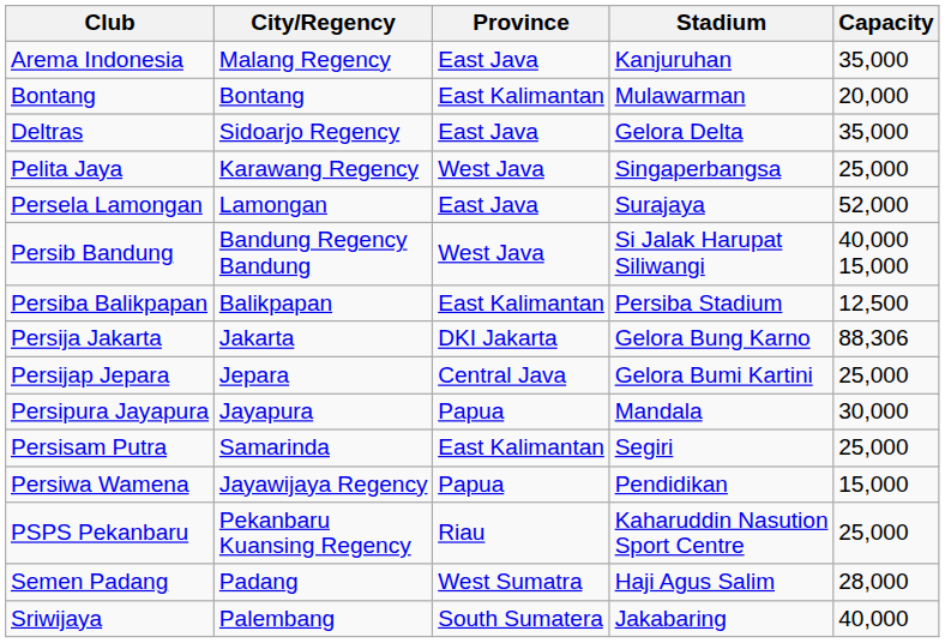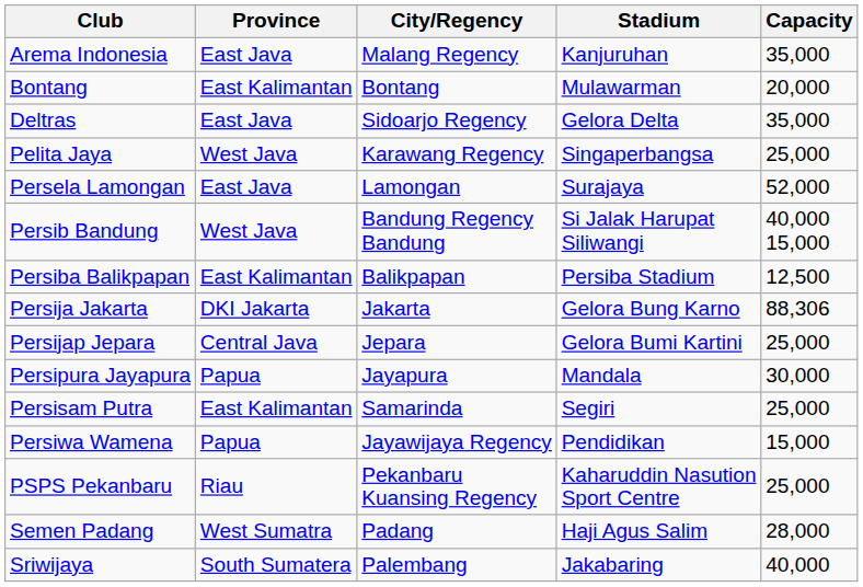 <table class="wikitable sortable">
 <tr>
 <th>Club</th>
+<th>Province</th>
 <th>City/Regency</th>
-<th>Province</th>
 <th>Stadium</th>
 <th>Capacity</th>
 </tr>
 <tr>
 <td><a href='#'>Arema Indonesia</a></td>
+<td><a href='#'>East Java</a></td>
 <td><a href='#'>Malang Regency</a></td>
-<td><a href='#'>East Java</a></td>
 <td><a href='#'>Kanjuruhan</a></td>
 <td>35,000</td>
 </tr>
 <tr>
 <td><a href='#'>Bontang</a></td>
+<td><a href='#'>East Kalimantan</a></td>
 <td><a href='#'>Bontang</a></td>
-<td><a href='#'>East Kalimantan</a></td>
 <td><a href='#'>Mulawarman</a></td>
 <td>20,000</td>
 </tr>
 <tr>
 <td><a href='#'>Deltras</a></td>
+<td><a href='#'>East Java</a></td>
 <td><a href='#'>Sidoarjo Regency</a></td>
-<td><a href='#'>East Java</a></td>
 <td><a href='#'>Gelora Delta</a></td>
 <td>35,000</td>
 </tr>
 <tr>
 <td><a href='#'>Pelita Jaya</a></td>
+<td><a href='#'>West Java</a></td>
 <td><a href='#'>Karawang Regency</a></td>
-<td><a href='#'>West Java</a></td>
 <td><a href='#'>Singaperbangsa</a></td>
 <td>25,000</td>
 </tr>
 <tr>
 <td><a href='#'>Persela Lamongan</a></td>
+<td><a href='#'>East Java</a></td>
 <td><a href='#'>Lamongan</a></td>
-<td><a href='#'>East Java</a></td>
 <td><a href='#'>Surajaya</a></td>
 <td>52,000</td>
 </tr>
 <tr>
 <td><a href='#'>Persib Bandung</a></td>
+<td><a href='#'>West Java</a></td>
 <td><a href='#'>Bandung Regency</a> <br><a href='#'>Bandung</a></td>
-<td><a href='#'>West Java</a></td>
 <td><a href='#'>Si Jalak Harupat</a> <br><a href='#'>Siliwangi</a></td>
 <td>40,000 <br>15,000</td>
 </tr>
 <tr>
 <td><a href='#'>Persiba Balikpapan</a></td>
+<td><a href='#'>East Kalimantan</a></td>
 <td><a href='#'>Balikpapan</a></td>
-<td><a href='#'>East Kalimantan</a></td>
 <td><a href='#'>Persiba Stadium</a></td>
 <td>12,500</td>
 </tr>
 <tr>
 <td><a href='#'>Persija Jakarta</a></td>
+<td><a href='#'>DKI Jakarta</a></td>
 <td><a href='#'>Jakarta</a></td>
-<td><a href='#'>DKI Jakarta</a></td>
 <td><a href='#'>Gelora Bung Karno</a></td>
 <td>88,306</td>
 </tr>
 <tr>
 <td><a href='#'>Persijap Jepara</a></td>
+<td><a href='#'>Central Java</a></td>
 <td><a href='#'>Jepara</a></td>
-<td><a href='#'>Central Java</a></td>
 <td><a href='#'>Gelora Bumi Kartini</a></td>
 <td>25,000</td>
 </tr>
 <tr>
 <td><a href='#'>Persipura Jayapura</a></td>
+<td><a href='#'>Papua</a></td>
 <td><a href='#'>Jayapura</a></td>
-<td><a href='#'>Papua</a></td>
 <td><a href='#'>Mandala</a></td>
 <td>30,000</td>
 </tr>
 <tr>
 <td><a href='#'>Persisam Putra</a></td>
+<td><a href='#'>East Kalimantan</a></td>
 <td><a href='#'>Samarinda</a></td>
-<td><a href='#'>East Kalimantan</a></td>
 <td><a href='#'>Segiri</a></td>
 <td>25,000</td>
 </tr>
 <tr>
 <td><a href='#'>Persiwa Wamena</a></td>
+<td><a href='#'>Papua</a></td>
 <td><a href='#'>Jayawijaya Regency</a></td>
-<td><a href='#'>Papua</a></td>
 <td><a href='#'>Pendidikan</a></td>
 <td>15,000</td>
 </tr>
 <tr>
 <td><a href='#'>PSPS Pekanbaru</a></td>
+<td><a href='#'>Riau</a></td>
 <td><a href='#'>Pekanbaru</a> <br><a href='#'>Kuansing Regency</a></td>
-<td><a href='#'>Riau</a></td>
 <td><a href='#'>Kaharuddin Nasution</a> <br><a href='#'>Sport Centre</a></td>
 <td>25,000</td>
 </tr>
 <tr>
 <td><a href='#'>Semen Padang</a></td>
+<td><a href='#'>West Sumatra</a></td>
 <td><a href='#'>Padang</a></td>
-<td><a href='#'>West Sumatra</a></td>
 <td><a href='#'>Haji Agus Salim</a></td>
 <td>28,000</td>
 </tr>
 <tr>
 <td><a href='#'>Sriwijaya</a></td>
+<td><a href='#'>South Sumatera</a></td>
 <td><a href='#'>Palembang</a></td>
-<td><a href='#'>South Sumatera</a></td>
 <td><a href='#'>Jakabaring</a></td>
 <td>40,000</td>
 </tr>
 </table>
